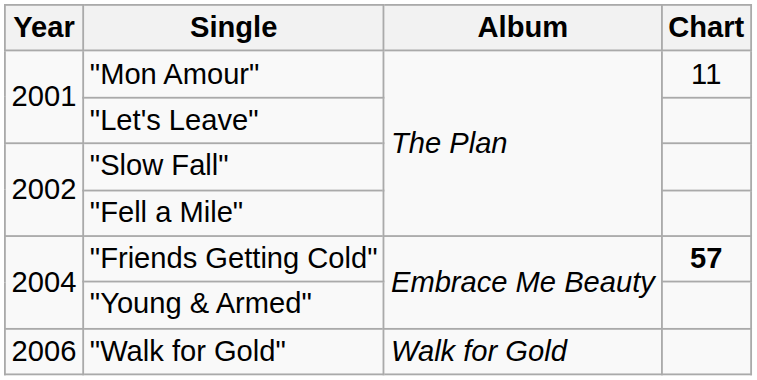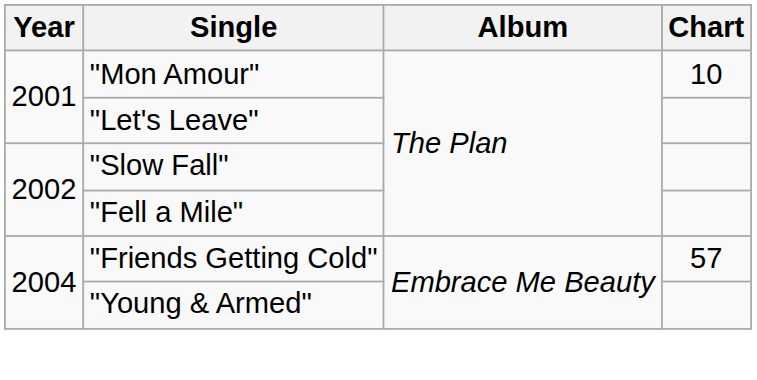 <table class="wikitable">
 <tr>
 <th>Year</th>
 <th>Single</th>
 <th>Album</th>
 <th>Chart</th>
 </tr>
 <tr>
 <td rowspan="2">2001</td>
 <td>"Mon Amour"</td>
 <td rowspan="4"><em>The Plan</em></td>
-<td align="center">11</td>
+<td align="center">10</td>
 </tr>
 <tr>
 <td>"Let's Leave"</td>
 <td align="center"></td>
 </tr>
 <tr>
 <td rowspan="2">2002</td>
 <td>"Slow Fall"</td>
 <td align="center"></td>
 </tr>
 <tr>
 <td>"Fell a Mile"</td>
 <td align="center"></td>
 </tr>
 <tr>
 <td rowspan="2">2004</td>
 <td>"Friends Getting Cold"</td>
 <td rowspan="2"><em>Embrace Me Beauty</em></td>
-<td align="center"><strong>57</strong></td>
+<td align="center">57</td>
 </tr>
 <tr>
 <td>"Young & Armed"</td>
 <td align="center"></td>
 </tr>
-<tr>
-<td>2006</td>
-<td>"Walk for Gold"</td>
-<td><em>Walk for Gold</em></td>
-<td align="center"></td>
-</tr>
 </table>
